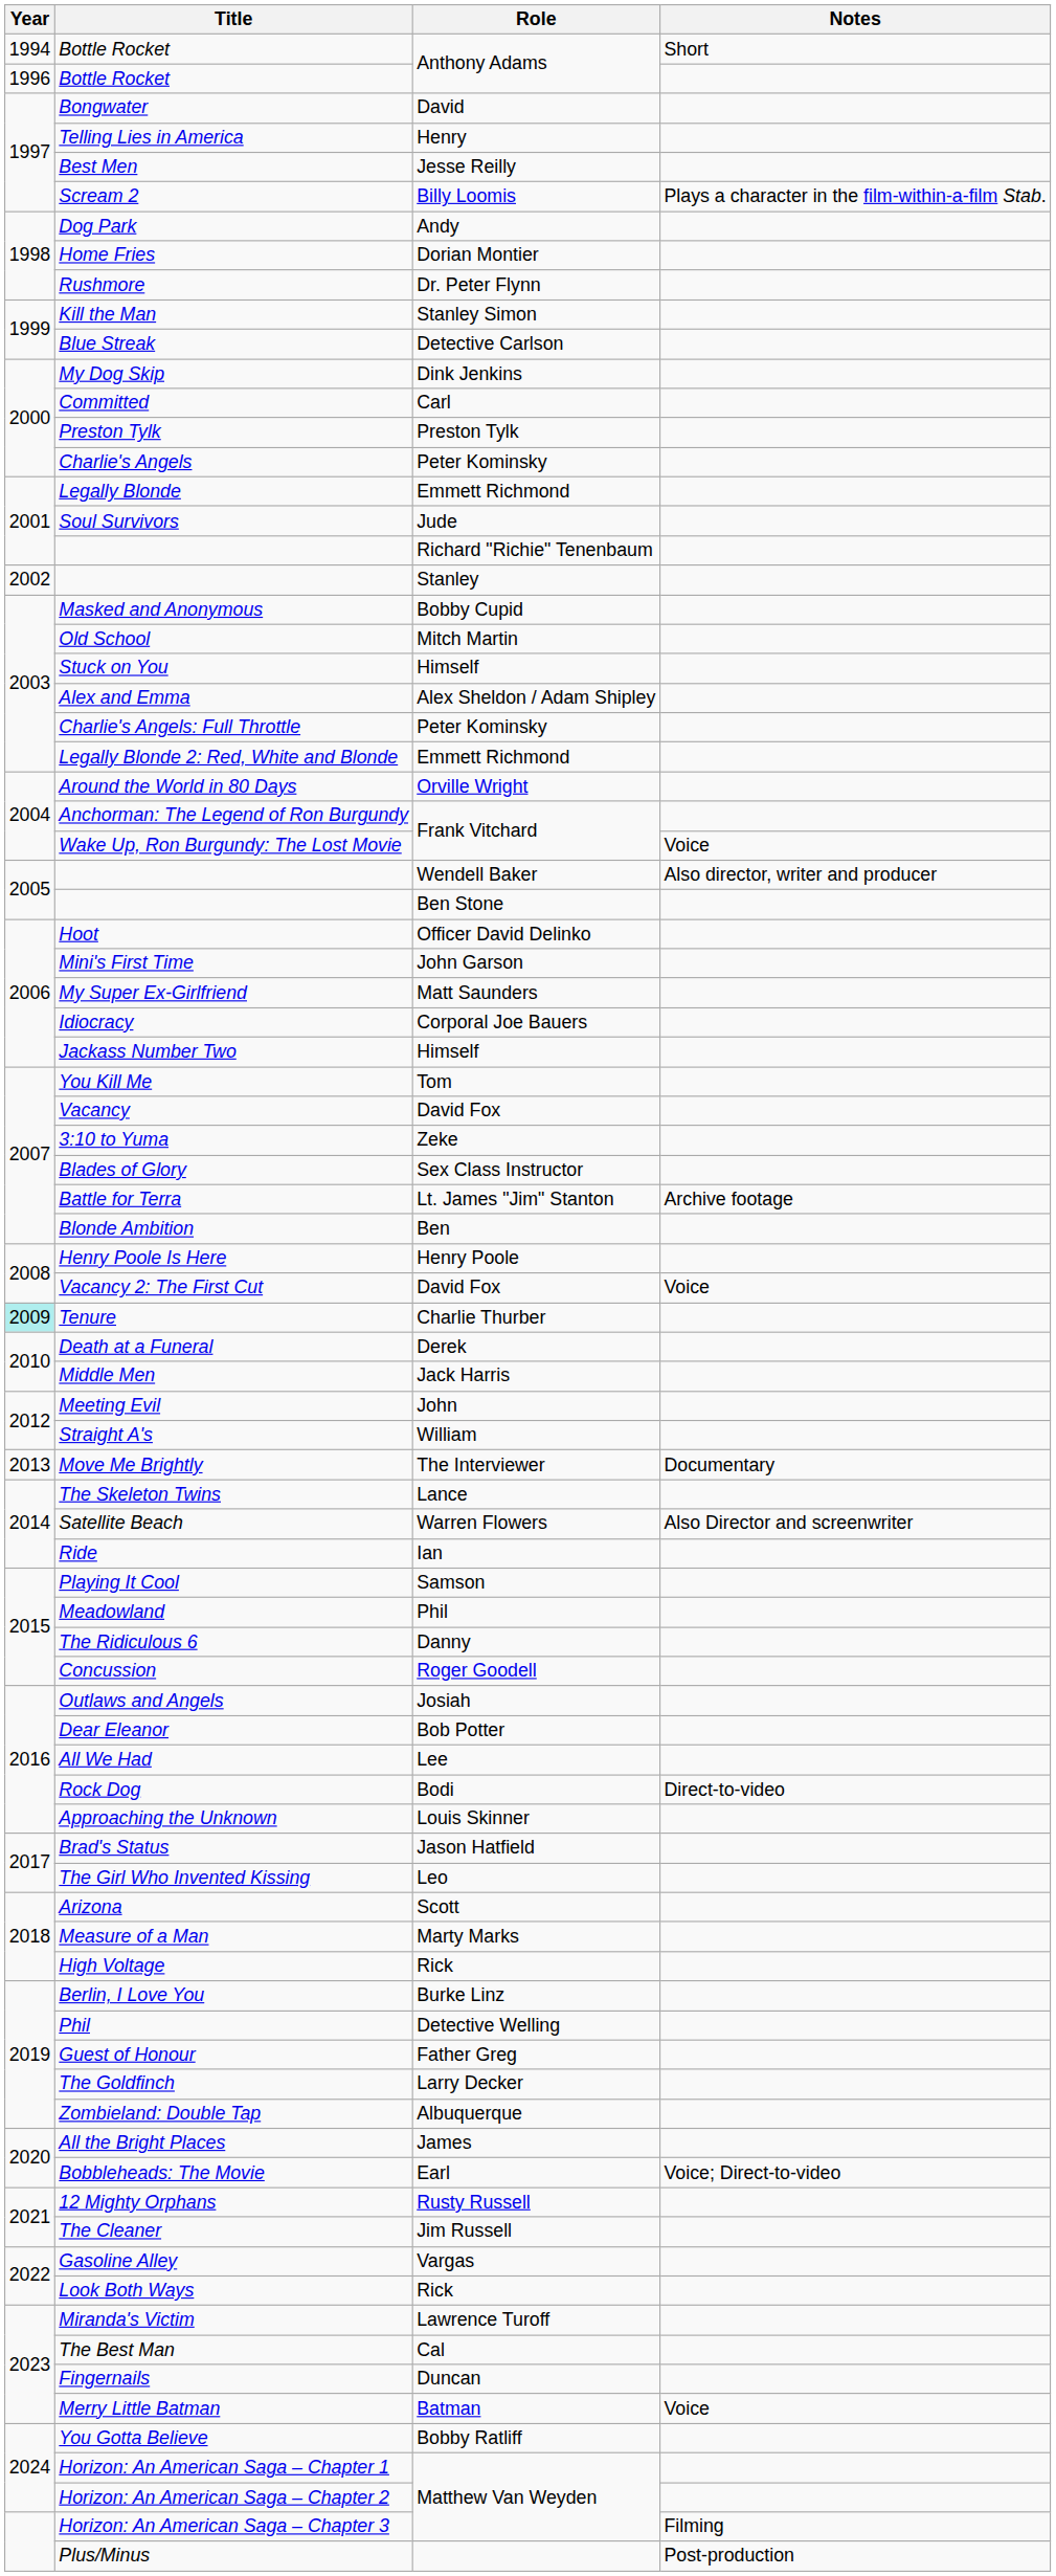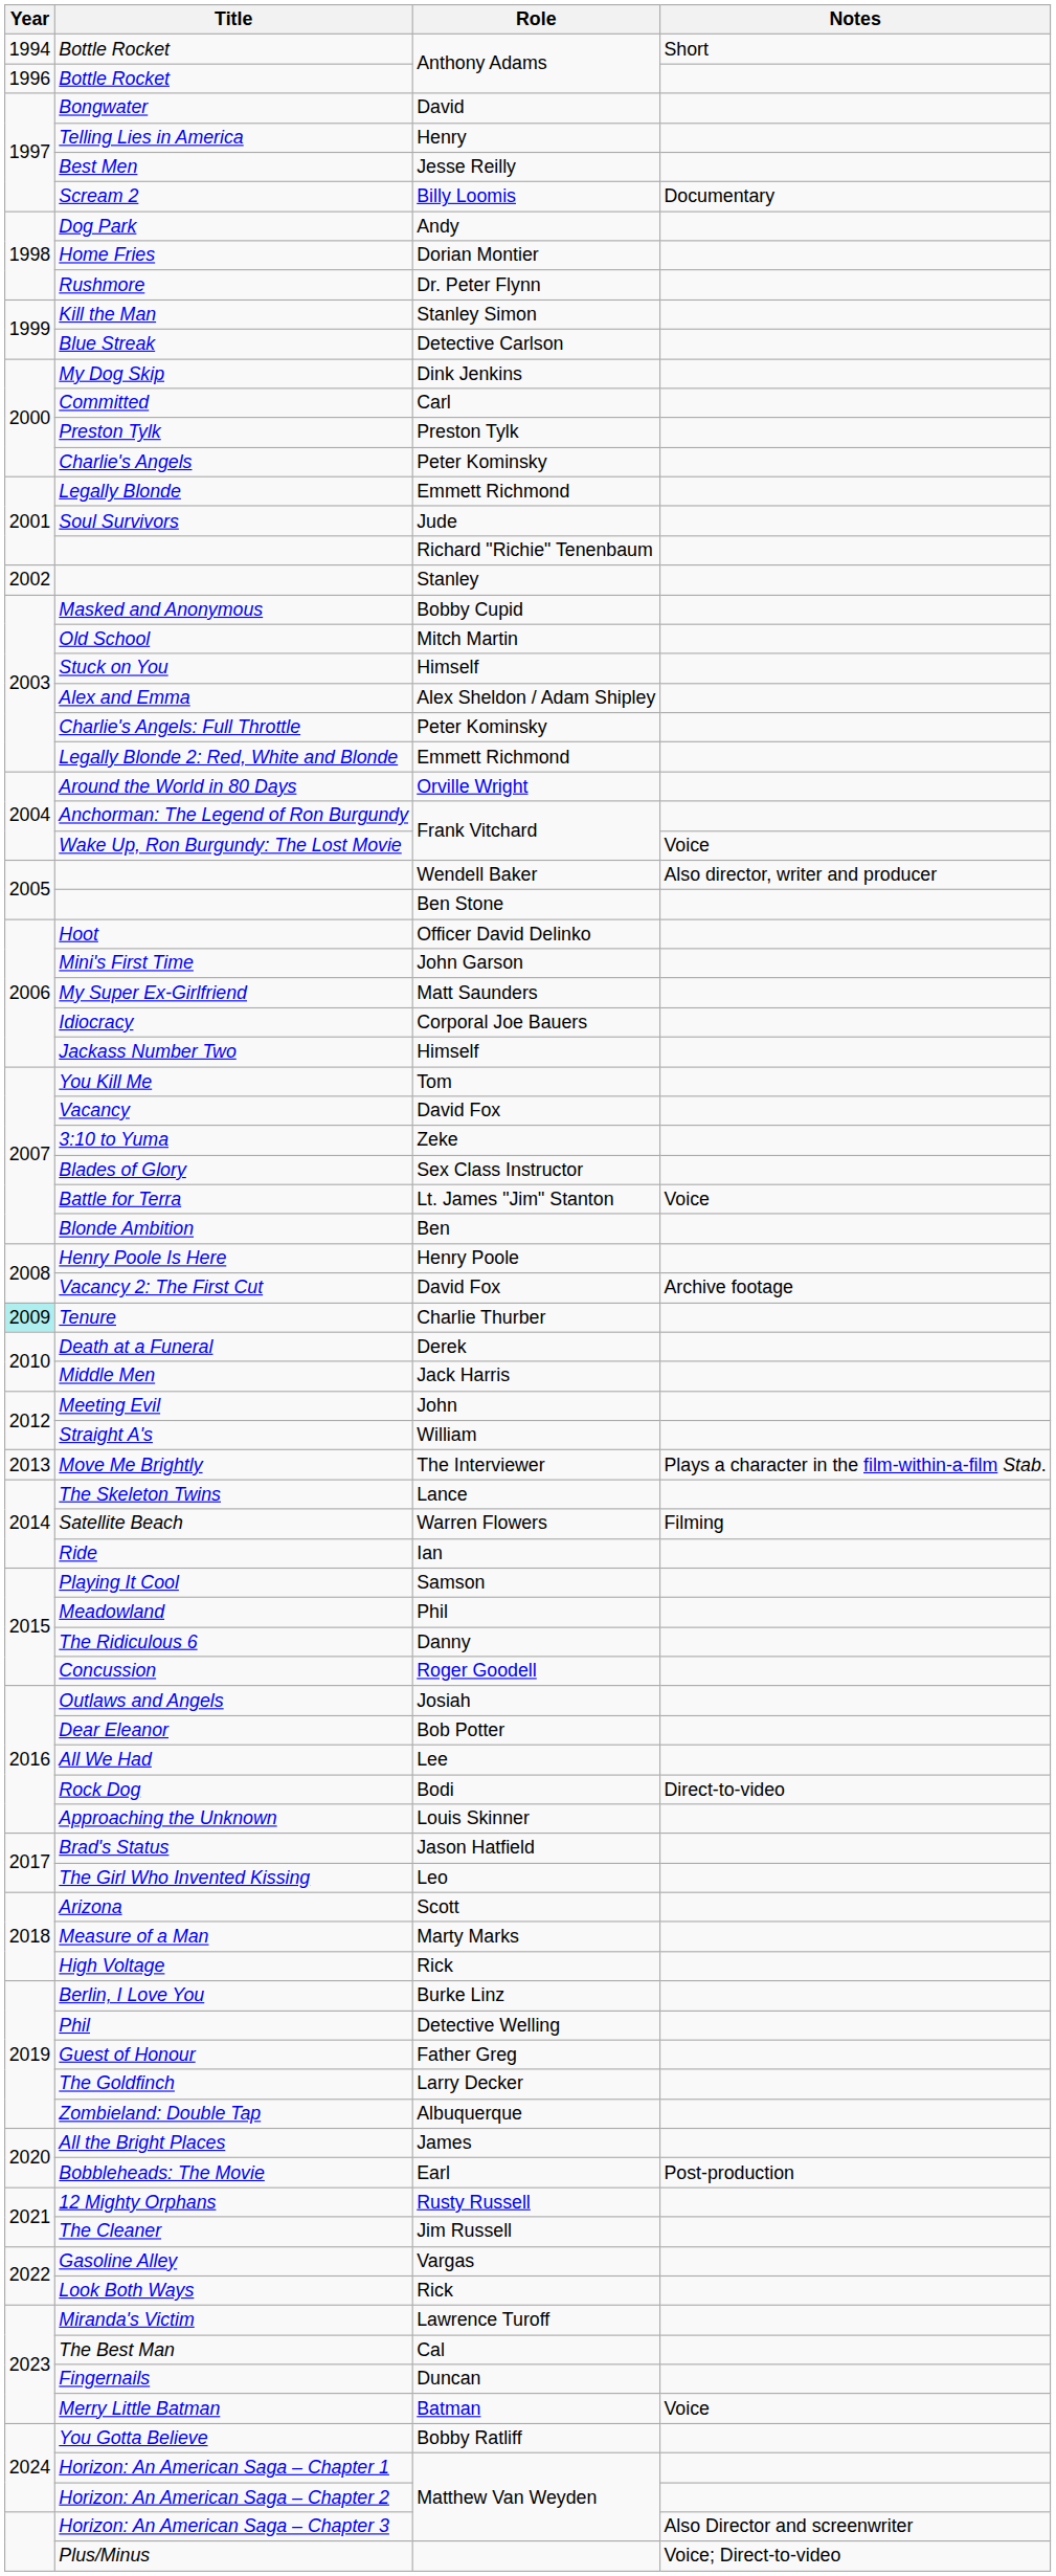 <table class="wikitable sortable">
 <tr>
 <th>Year</th>
 <th>Title</th>
 <th>Role</th>
 <th>Notes</th>
 </tr>
 <tr>
 <td>1994</td>
 <td><em>Bottle Rocket</em></td>
 <td rowspan="2">Anthony Adams</td>
 <td>Short</td>
 </tr>
 <tr>
 <td>1996</td>
 <td><em><a href='#'>Bottle Rocket</a></em></td>
 <td></td>
 </tr>
 <tr>
 <td rowspan=4>1997</td>
 <td><em><a href='#'>Bongwater</a></em></td>
 <td>David</td>
 <td></td>
 </tr>
 <tr>
 <td><em><a href='#'>Telling Lies in America</a></em></td>
 <td>Henry</td>
 <td></td>
 </tr>
 <tr>
 <td><em><a href='#'>Best Men</a></em></td>
 <td>Jesse Reilly</td>
 <td></td>
 </tr>
 <tr>
 <td><em><a href='#'>Scream 2</a></em></td>
 <td><a href='#'>Billy Loomis</a></td>
-<td>Plays a character in the <a href='#'>film-within-a-film</a> <em>Stab</em>.</td>
+<td>Documentary</td>
 </tr>
 <tr>
 <td rowspan=3>1998</td>
 <td><em><a href='#'>Dog Park</a></em></td>
 <td>Andy</td>
 <td></td>
 </tr>
 <tr>
 <td><em><a href='#'>Home Fries</a></em></td>
 <td>Dorian Montier</td>
 <td></td>
 </tr>
 <tr>
 <td><em><a href='#'>Rushmore</a></em></td>
 <td>Dr. Peter Flynn</td>
 <td></td>
 </tr>
 <tr>
 <td rowspan=2>1999</td>
 <td><em><a href='#'>Kill the Man</a></em></td>
 <td>Stanley Simon</td>
 <td></td>
 </tr>
 <tr>
 <td><em><a href='#'>Blue Streak</a></em></td>
 <td>Detective Carlson</td>
 <td></td>
 </tr>
 <tr>
 <td rowspan=4>2000</td>
 <td><em><a href='#'>My Dog Skip</a></em></td>
 <td>Dink Jenkins</td>
 <td></td>
 </tr>
 <tr>
 <td><em><a href='#'>Committed</a></em></td>
 <td>Carl</td>
 <td></td>
 </tr>
 <tr>
 <td><em><a href='#'>Preston Tylk</a></em></td>
 <td>Preston Tylk</td>
 <td></td>
 </tr>
 <tr>
 <td><em><a href='#'>Charlie's Angels</a></em></td>
 <td>Peter Kominsky</td>
 <td></td>
 </tr>
 <tr>
 <td rowspan=3>2001</td>
 <td><em><a href='#'>Legally Blonde</a></em></td>
 <td>Emmett Richmond</td>
 <td></td>
 </tr>
 <tr>
 <td><em><a href='#'>Soul Survivors</a></em></td>
 <td>Jude</td>
 <td></td>
 </tr>
 <tr>
 <td><em></em></td>
 <td>Richard "Richie" Tenenbaum</td>
 <td></td>
 </tr>
 <tr>
 <td>2002</td>
 <td><em></em></td>
 <td>Stanley</td>
 <td></td>
 </tr>
 <tr>
 <td rowspan=6>2003</td>
 <td><em><a href='#'>Masked and Anonymous</a></em></td>
 <td>Bobby Cupid</td>
 <td></td>
 </tr>
 <tr>
 <td><em><a href='#'>Old School</a></em></td>
 <td>Mitch Martin</td>
 <td></td>
 </tr>
 <tr>
 <td><em><a href='#'>Stuck on You</a></em></td>
 <td>Himself</td>
 <td></td>
 </tr>
 <tr>
 <td><em><a href='#'>Alex and Emma</a></em></td>
 <td>Alex Sheldon / Adam Shipley</td>
 <td></td>
 </tr>
 <tr>
 <td><em><a href='#'>Charlie's Angels: Full Throttle</a></em></td>
 <td>Peter Kominsky</td>
 <td></td>
 </tr>
 <tr>
 <td><em><a href='#'>Legally Blonde 2: Red, White and Blonde</a></em></td>
 <td>Emmett Richmond</td>
 <td></td>
 </tr>
 <tr>
 <td rowspan=3>2004</td>
 <td><em><a href='#'>Around the World in 80 Days</a></em></td>
 <td><a href='#'>Orville Wright</a></td>
 <td></td>
 </tr>
 <tr>
 <td><em><a href='#'>Anchorman: The Legend of Ron Burgundy</a></em></td>
 <td rowspan="2">Frank Vitchard</td>
 <td></td>
 </tr>
 <tr>
 <td><em><a href='#'>Wake Up, Ron Burgundy: The Lost Movie</a></em></td>
 <td>Voice</td>
 </tr>
 <tr>
 <td rowspan=2>2005</td>
 <td><em></em></td>
 <td>Wendell Baker</td>
 <td>Also director, writer and producer</td>
 </tr>
 <tr>
 <td><em></em></td>
 <td>Ben Stone</td>
 <td></td>
 </tr>
 <tr>
 <td rowspan=5>2006</td>
 <td><em><a href='#'>Hoot</a></em></td>
 <td>Officer David Delinko</td>
 <td></td>
 </tr>
 <tr>
 <td><em><a href='#'>Mini's First Time</a></em></td>
 <td>John Garson</td>
 <td></td>
 </tr>
 <tr>
 <td><em><a href='#'>My Super Ex-Girlfriend</a></em></td>
 <td>Matt Saunders</td>
 <td></td>
 </tr>
 <tr>
 <td><em><a href='#'>Idiocracy</a></em></td>
 <td>Corporal Joe Bauers</td>
 <td></td>
 </tr>
 <tr>
 <td><em><a href='#'>Jackass Number Two</a></em></td>
 <td>Himself</td>
 <td></td>
 </tr>
 <tr>
 <td rowspan=6>2007</td>
 <td><em><a href='#'>You Kill Me</a></em></td>
 <td>Tom</td>
 <td></td>
 </tr>
 <tr>
 <td><em><a href='#'>Vacancy</a></em></td>
 <td>David Fox</td>
 <td></td>
 </tr>
 <tr>
 <td><em><a href='#'>3:10 to Yuma</a></em></td>
 <td>Zeke</td>
 <td></td>
 </tr>
 <tr>
 <td><em><a href='#'>Blades of Glory</a></em></td>
 <td>Sex Class Instructor</td>
 <td></td>
 </tr>
 <tr>
 <td><em><a href='#'>Battle for Terra</a></em></td>
 <td>Lt. James "Jim" Stanton</td>
-<td>Archive footage</td>
+<td>Voice</td>
 </tr>
 <tr>
 <td><em><a href='#'>Blonde Ambition</a></em></td>
 <td>Ben</td>
 <td></td>
 </tr>
 <tr>
 <td rowspan=2>2008</td>
 <td><em><a href='#'>Henry Poole Is Here</a></em></td>
 <td>Henry Poole</td>
 <td></td>
 </tr>
 <tr>
 <td><em><a href='#'>Vacancy 2: The First Cut</a></em></td>
 <td>David Fox</td>
-<td>Voice</td>
+<td>Archive footage</td>
 </tr>
 <tr>
 <td style="background: paleturquoise;">2009</td>
 <td><em><a href='#'>Tenure</a></em></td>
 <td>Charlie Thurber</td>
 <td></td>
 </tr>
 <tr>
 <td rowspan=2>2010</td>
 <td><em><a href='#'>Death at a Funeral</a></em></td>
 <td>Derek</td>
 <td></td>
 </tr>
 <tr>
 <td><em><a href='#'>Middle Men</a></em></td>
 <td>Jack Harris</td>
 <td></td>
 </tr>
 <tr>
 <td rowspan=2>2012</td>
 <td><em><a href='#'>Meeting Evil</a></em></td>
 <td>John</td>
 <td></td>
 </tr>
 <tr>
 <td><em><a href='#'>Straight A's</a></em></td>
 <td>William</td>
 <td></td>
 </tr>
 <tr>
 <td>2013</td>
 <td><em><a href='#'>Move Me Brightly</a></em></td>
 <td>The Interviewer</td>
-<td>Documentary</td>
+<td>Plays a character in the <a href='#'>film-within-a-film</a> <em>Stab</em>.</td>
 </tr>
 <tr>
 <td rowspan="3">2014</td>
 <td><em><a href='#'>The Skeleton Twins</a></em></td>
 <td>Lance</td>
 <td></td>
 </tr>
 <tr>
 <td><em>Satellite Beach</em></td>
 <td>Warren Flowers</td>
-<td>Also Director and screenwriter</td>
+<td>Filming</td>
 </tr>
 <tr>
 <td><em><a href='#'>Ride</a></em></td>
 <td>Ian</td>
 <td></td>
 </tr>
 <tr>
 <td rowspan="4">2015</td>
 <td><em><a href='#'>Playing It Cool</a></em></td>
 <td>Samson</td>
 <td></td>
 </tr>
 <tr>
 <td><em><a href='#'>Meadowland</a></em></td>
 <td>Phil</td>
 <td></td>
 </tr>
 <tr>
 <td><em><a href='#'>The Ridiculous 6</a></em></td>
 <td>Danny</td>
 <td></td>
 </tr>
 <tr>
 <td><em><a href='#'>Concussion</a></em></td>
 <td><a href='#'>Roger Goodell</a></td>
 <td></td>
 </tr>
 <tr>
 <td rowspan="5">2016</td>
 <td><em><a href='#'>Outlaws and Angels</a></em></td>
 <td>Josiah</td>
 <td></td>
 </tr>
 <tr>
 <td><em><a href='#'>Dear Eleanor</a></em></td>
 <td>Bob Potter</td>
 <td></td>
 </tr>
 <tr>
 <td><em><a href='#'>All We Had</a></em></td>
 <td>Lee</td>
 <td></td>
 </tr>
 <tr>
 <td><em><a href='#'>Rock Dog</a></em></td>
 <td>Bodi</td>
 <td>Direct-to-video</td>
 </tr>
 <tr>
 <td><em><a href='#'>Approaching the Unknown</a></em></td>
 <td>Louis Skinner</td>
 <td></td>
 </tr>
 <tr>
 <td rowspan=2>2017</td>
 <td><em><a href='#'>Brad's Status</a></em></td>
 <td>Jason Hatfield</td>
 <td></td>
 </tr>
 <tr>
 <td><em><a href='#'>The Girl Who Invented Kissing</a></em></td>
 <td>Leo</td>
 <td></td>
 </tr>
 <tr>
 <td rowspan=3>2018</td>
 <td><em><a href='#'>Arizona</a></em></td>
 <td>Scott</td>
 <td></td>
 </tr>
 <tr>
 <td><em><a href='#'>Measure of a Man</a></em></td>
 <td>Marty Marks</td>
 <td></td>
 </tr>
 <tr>
 <td><em><a href='#'>High Voltage</a></em></td>
 <td>Rick</td>
 <td></td>
 </tr>
 <tr>
 <td rowspan=5>2019</td>
 <td><em><a href='#'>Berlin, I Love You</a></em></td>
 <td>Burke Linz</td>
 <td></td>
 </tr>
 <tr>
 <td><em><a href='#'>Phil</a></em></td>
 <td>Detective Welling</td>
 <td></td>
 </tr>
 <tr>
 <td><em><a href='#'>Guest of Honour</a></em></td>
 <td>Father Greg</td>
 <td></td>
 </tr>
 <tr>
 <td><em><a href='#'>The Goldfinch</a></em></td>
 <td>Larry Decker</td>
 <td></td>
 </tr>
 <tr>
 <td><em><a href='#'>Zombieland: Double Tap</a></em></td>
 <td>Albuquerque</td>
 <td></td>
 </tr>
 <tr>
 <td rowspan="2">2020</td>
 <td><em><a href='#'>All the Bright Places</a></em></td>
 <td>James</td>
 <td></td>
 </tr>
 <tr>
 <td><em><a href='#'>Bobbleheads: The Movie</a></em></td>
 <td>Earl</td>
-<td>Voice; Direct-to-video</td>
+<td>Post-production</td>
 </tr>
 <tr>
 <td rowspan=2>2021</td>
 <td><em><a href='#'>12 Mighty Orphans</a></em></td>
 <td><a href='#'>Rusty Russell</a></td>
 <td></td>
 </tr>
 <tr>
 <td><em><a href='#'>The Cleaner</a></em></td>
 <td>Jim Russell</td>
 <td></td>
 </tr>
 <tr>
 <td rowspan=2>2022</td>
 <td><em><a href='#'>Gasoline Alley</a></em></td>
 <td>Vargas</td>
 <td></td>
 </tr>
 <tr>
 <td><em><a href='#'>Look Both Ways</a></em></td>
 <td>Rick</td>
 <td></td>
 </tr>
 <tr>
 <td rowspan="4">2023</td>
 <td><em><a href='#'>Miranda's Victim</a></em></td>
 <td>Lawrence Turoff</td>
 <td></td>
 </tr>
 <tr>
 <td><em>The Best Man</em></td>
 <td>Cal</td>
 <td></td>
 </tr>
 <tr>
 <td><em><a href='#'>Fingernails</a></em></td>
 <td>Duncan</td>
 <td></td>
 </tr>
 <tr>
 <td><em><a href='#'>Merry Little Batman</a></em></td>
 <td><a href='#'>Batman</a></td>
 <td>Voice</td>
 </tr>
 <tr>
 <td rowspan="3">2024</td>
 <td><em><a href='#'>You Gotta Believe</a></em></td>
 <td>Bobby Ratliff</td>
 <td></td>
 </tr>
 <tr>
 <td><em><a href='#'>Horizon: An American Saga – Chapter 1</a></em></td>
 <td rowspan="3">Matthew Van Weyden</td>
 <td></td>
 </tr>
 <tr>
 <td><em><a href='#'>Horizon: An American Saga – Chapter 2</a></em></td>
 <td></td>
 </tr>
 <tr>
 <td rowspan="2"></td>
 <td><em><a href='#'>Horizon: An American Saga – Chapter 3</a></em></td>
-<td>Filming</td>
+<td>Also Director and screenwriter</td>
 </tr>
 <tr>
 <td><em>Plus/Minus</em></td>
 <td></td>
-<td>Post-production</td>
+<td>Voice; Direct-to-video</td>
 </tr>
 </table>
